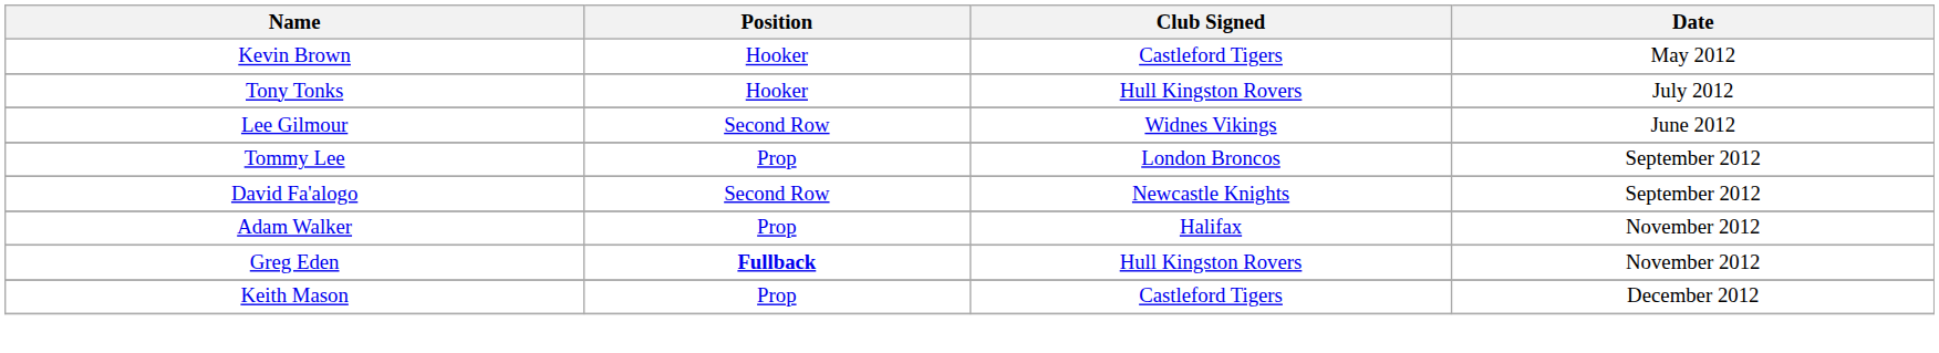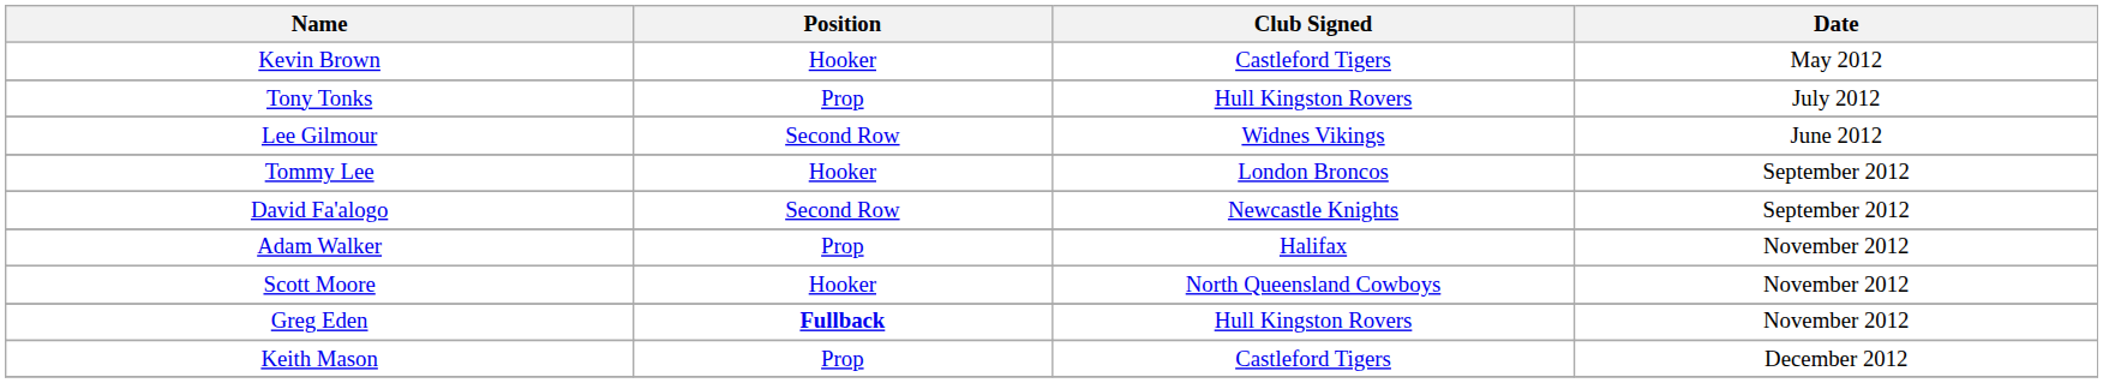 <table class="wikitable sortable" width="100%" style="font-size:85%">
 <tr bgcolor="#efefef">
 <th width=30%>Name</th>
 <th !width=30%>Position</th>
 <th width=25%>Club Signed</th>
 <th width=25%>Date</th>
 </tr>
 <tr bgcolor=#FFFFFF>
 <td align=center><a href='#'>Kevin Brown</a></td>
 <td align=center><a href='#'>Hooker</a></td>
 <td align=center><a href='#'>Castleford Tigers</a></td>
 <td align=center>May 2012</td>
 </tr>
 <tr>
 </tr>
 <tr bgcolor=#FFFFFF>
 <td align=center><a href='#'>Tony Tonks</a></td>
-<td align=center><a href='#'>Hooker</a></td>
+<td align=center><a href='#'>Prop</a></td>
 <td align=center><a href='#'>Hull Kingston Rovers</a></td>
 <td align=center>July 2012</td>
 </tr>
 <tr>
 </tr>
 <tr bgcolor=#FFFFFF>
 <td align=center><a href='#'>Lee Gilmour</a></td>
 <td align=center><a href='#'>Second Row</a></td>
 <td align=center><a href='#'>Widnes Vikings</a></td>
 <td align=center>June 2012</td>
 </tr>
 <tr>
 </tr>
 <tr bgcolor=#FFFFFF>
 <td align=center><a href='#'>Tommy Lee</a></td>
-<td align=center><a href='#'>Prop</a></td>
+<td align=center><a href='#'>Hooker</a></td>
 <td align=center><a href='#'>London Broncos</a></td>
 <td align=center>September 2012</td>
 </tr>
 <tr>
 </tr>
 <tr bgcolor=#FFFFFF>
 <td align=center><a href='#'>David Fa'alogo</a></td>
 <td align=center><a href='#'>Second Row</a></td>
 <td align=center><a href='#'>Newcastle Knights</a></td>
 <td align=center>September 2012</td>
 </tr>
 <tr>
 </tr>
 <tr bgcolor=#FFFFFF>
 <td align=center><a href='#'>Adam Walker</a></td>
 <td align=center><a href='#'>Prop</a></td>
 <td align=center><a href='#'>Halifax</a></td>
 <td align=center>November 2012</td>
 </tr>
 <tr>
 </tr>
+<tr bgcolor=#FFFFFF>
+<td align=center><a href='#'>Scott Moore</a></td>
+<td align=center><a href='#'>Hooker</a></td>
+<td align=center><a href='#'>North Queensland Cowboys</a></td>
+<td align=center>November 2012</td>
+</tr>
 <tr>
 </tr>
 <tr bgcolor=#FFFFFF>
 <td align=center><a href='#'>Greg Eden</a></td>
 <td align=center><strong><a href='#'>Fullback</a></strong></td>
 <td align=center><a href='#'>Hull Kingston Rovers</a></td>
 <td align=center>November 2012</td>
 </tr>
 <tr>
 </tr>
 <tr bgcolor=#FFFFFF>
 <td align=center><a href='#'>Keith Mason</a></td>
 <td align=center><a href='#'>Prop</a></td>
 <td align=center><a href='#'>Castleford Tigers</a></td>
 <td align=center>December 2012</td>
 </tr>
 <tr>
 </tr>
 </table>
